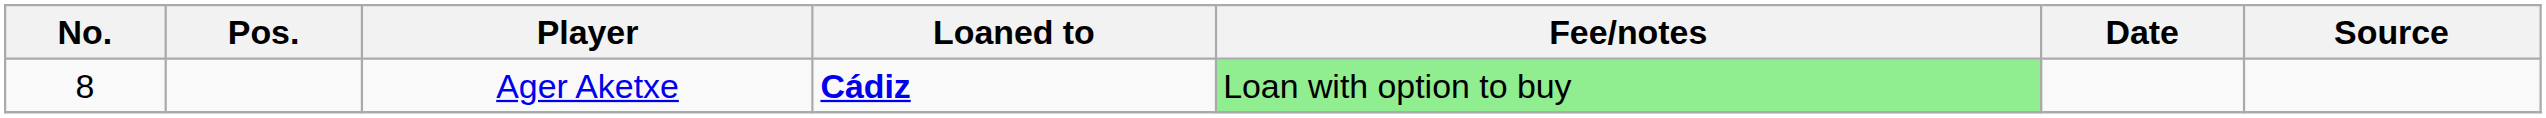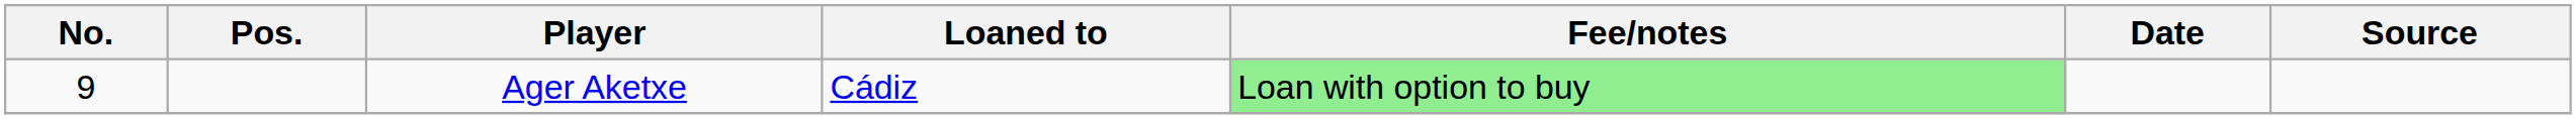 <table class="wikitable sortable" style="width:90%; text-align:center; font-size:95%; text-align:left;">
 <tr>
 <th><strong>No.</strong></th>
 <th><strong>Pos.</strong></th>
 <th><strong>Player</strong></th>
 <th><strong>Loaned to</strong></th>
 <th><strong>Fee/notes</strong></th>
 <th><strong>Date</strong></th>
 <th><strong>Source</strong></th>
 </tr>
 <tr>
-<td align=center>8</td>
+<td align=center>9</td>
 <td align=center></td>
 <td align=center> <a href='#'>Ager Aketxe</a></td>
-<td><strong>  <a href='#'>Cádiz</a></strong></td>
+<td>  <a href='#'>Cádiz</a></td>
 <td style="background: lightgreen;">Loan with option to buy</td>
 <td></td>
 <td></td>
 </tr>
 <tr>
 </tr>
 </table>
